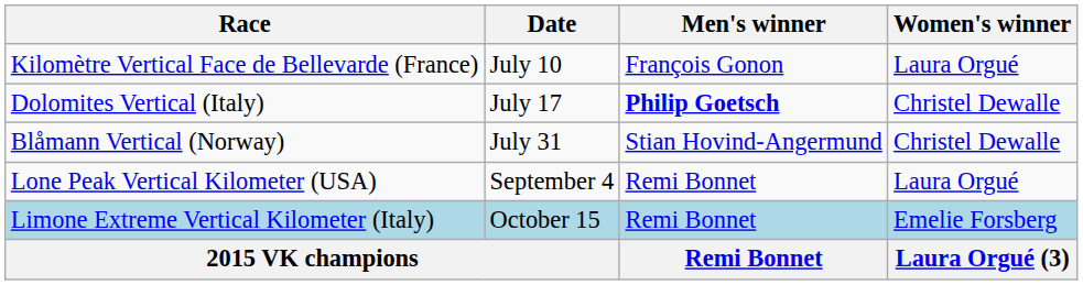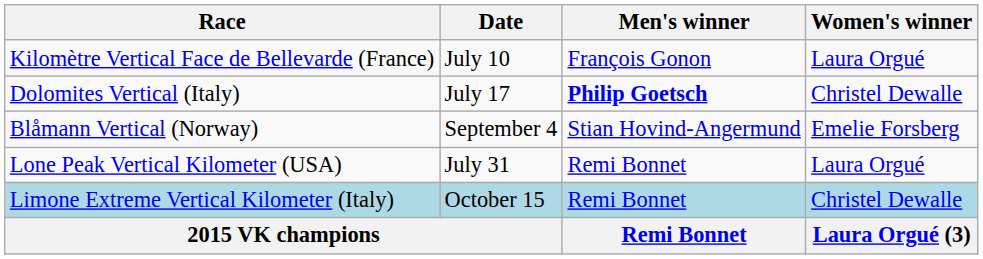 <table class="wikitable" width= style="font-size:90%; text-align:center;">
 <tr>
 <th>Race</th>
 <th>Date</th>
 <th>Men's winner</th>
 <th>Women's winner</th>
 </tr>
 <tr>
 <td><a href='#'>Kilomètre Vertical Face de Bellevarde</a> (France)</td>
 <td>July 10</td>
 <td><a href='#'>François Gonon</a></td>
 <td><a href='#'>Laura Orgué</a></td>
 </tr>
 <tr>
 <td><a href='#'>Dolomites Vertical</a> (Italy)</td>
 <td>July 17</td>
 <td><strong><a href='#'>Philip Goetsch</a></strong></td>
 <td><a href='#'>Christel Dewalle</a></td>
 </tr>
 <tr>
 <td><a href='#'>Blåmann Vertical</a> (Norway)</td>
-<td>July 31</td>
+<td>September 4</td>
 <td><a href='#'>Stian Hovind-Angermund</a></td>
-<td><a href='#'>Christel Dewalle</a></td>
+<td><a href='#'>Emelie Forsberg</a></td>
 </tr>
 <tr>
 <td><a href='#'>Lone Peak Vertical Kilometer</a> (USA)</td>
-<td>September 4</td>
+<td>July 31</td>
 <td><a href='#'>Remi Bonnet</a></td>
 <td><a href='#'>Laura Orgué</a></td>
 </tr>
 <tr bgcolor=lightblue>
 <td><a href='#'>Limone Extreme Vertical Kilometer</a> (Italy)</td>
 <td>October 15</td>
 <td><a href='#'>Remi Bonnet</a></td>
-<td><a href='#'>Emelie Forsberg</a></td>
+<td><a href='#'>Christel Dewalle</a></td>
 </tr>
 <tr>
 <th colspan=2 align="center">2015 VK champions</th>
 <th align="center"><a href='#'>Remi Bonnet</a></th>
 <th align="center"><a href='#'>Laura Orgué</a> (3)</th>
 </tr>
 </table>
